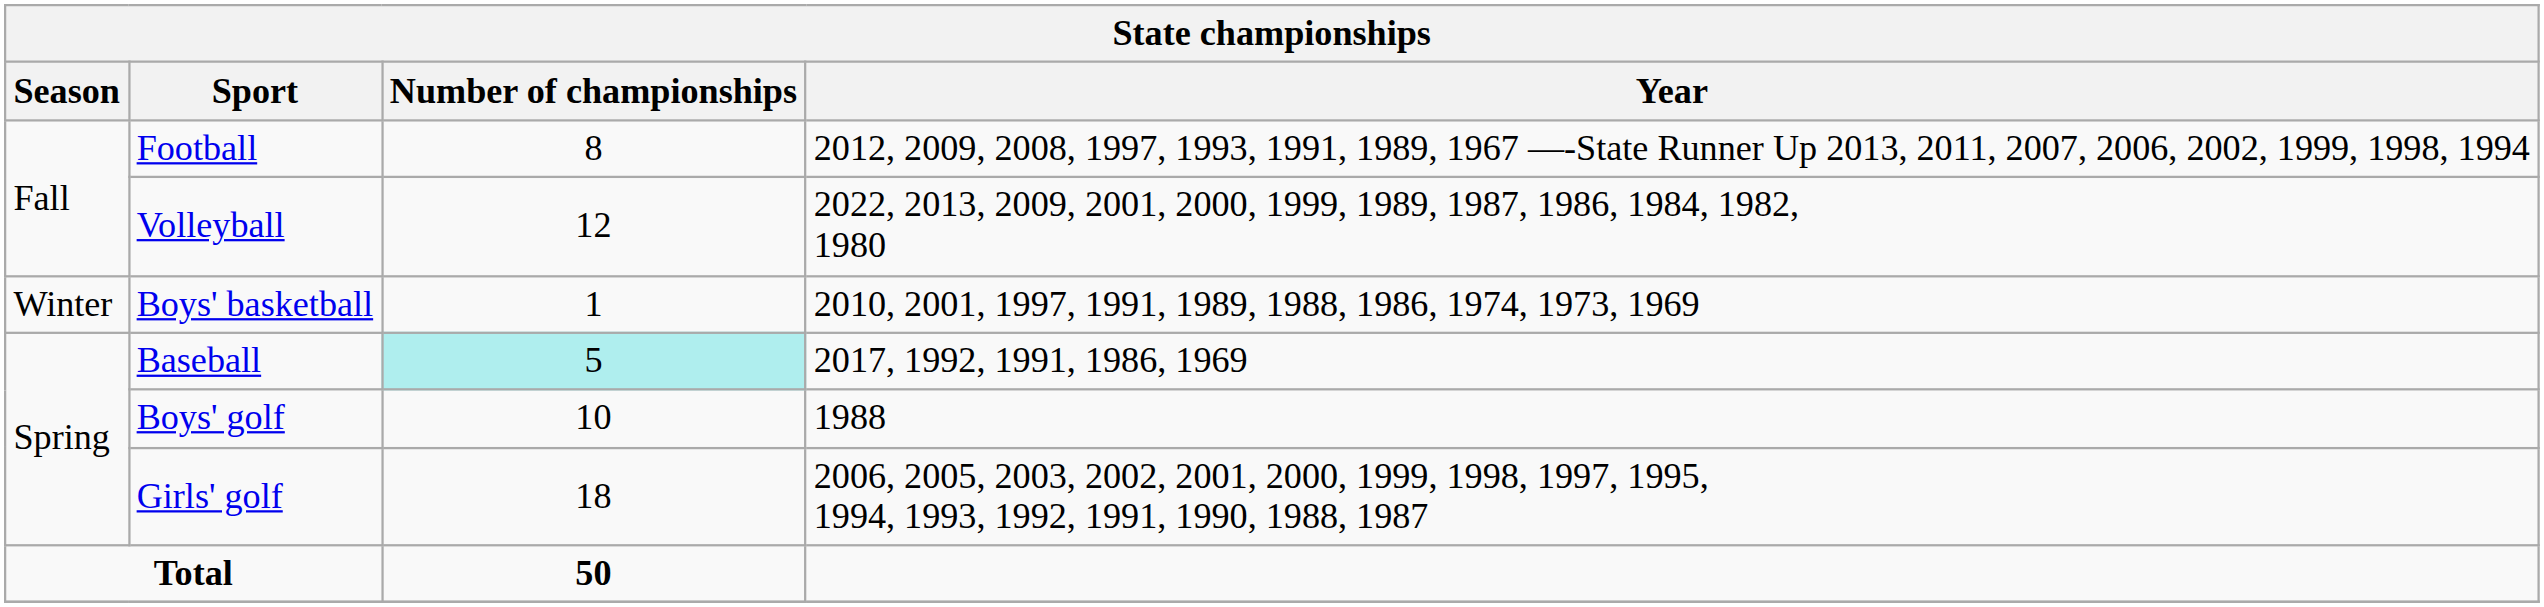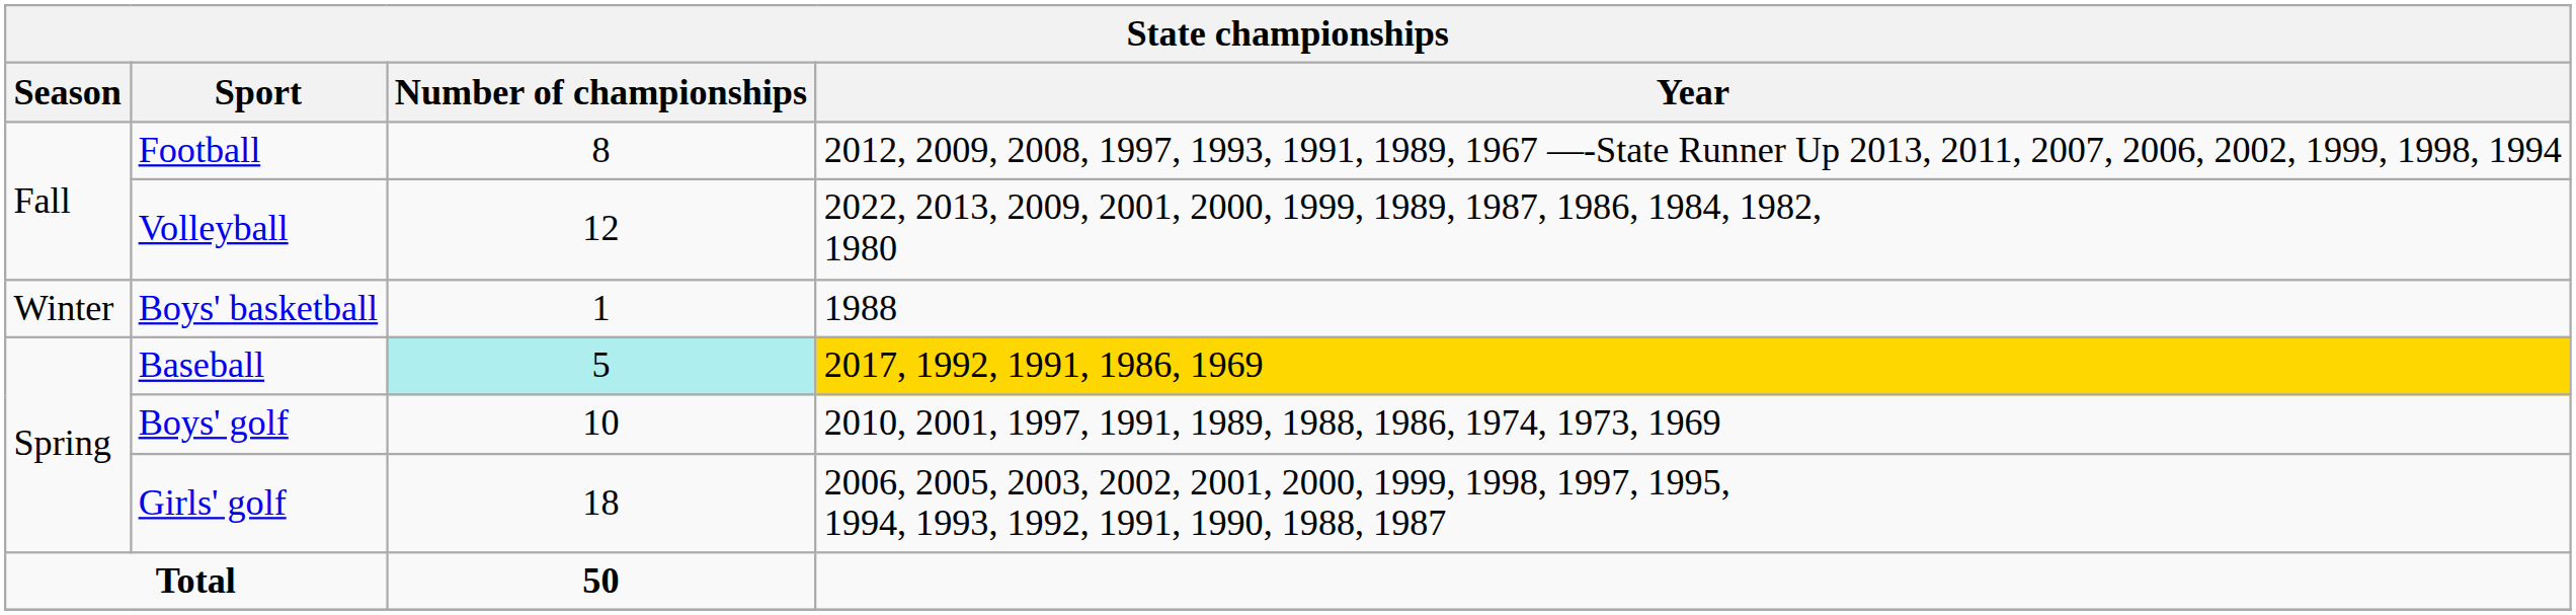 <table class="wikitable">
 <tr>
 <th colspan="4">State championships</th>
 </tr>
 <tr>
 <th>Season</th>
 <th>Sport</th>
 <th>Number of championships</th>
 <th>Year</th>
 </tr>
 <tr>
 <td rowspan="2">Fall</td>
 <td><a href='#'>Football</a></td>
 <td align="center">8</td>
 <td>2012, 2009, 2008, 1997, 1993, 1991, 1989, 1967   —-State Runner Up 2013, 2011, 2007, 2006, 2002, 1999, 1998, 1994</td>
 </tr>
 <tr>
 <td><a href='#'>Volleyball</a></td>
 <td align="center">12</td>
 <td>2022, 2013, 2009, 2001, 2000, 1999, 1989, 1987, 1986, 1984, 1982,<br> 1980</td>
 </tr>
 <tr>
 <td rowspan="1">Winter</td>
 <td><a href='#'>Boys' basketball</a></td>
 <td align="center">1</td>
-<td>2010, 2001, 1997, 1991, 1989, 1988, 1986, 1974, 1973, 1969</td>
+<td>1988</td>
 </tr>
 <tr>
 <td rowspan="3">Spring</td>
 <td><a href='#'>Baseball</a></td>
 <td align="center" style="background: paleturquoise;">5</td>
-<td>2017, 1992, 1991, 1986, 1969</td>
+<td style="background: gold;">2017, 1992, 1991, 1986, 1969</td>
 </tr>
 <tr>
 <td><a href='#'>Boys' golf</a></td>
 <td align="center">10</td>
-<td>1988</td>
+<td>2010, 2001, 1997, 1991, 1989, 1988, 1986, 1974, 1973, 1969</td>
 </tr>
 <tr>
 <td><a href='#'>Girls' golf</a></td>
 <td align="center">18</td>
 <td>2006, 2005, 2003, 2002, 2001, 2000, 1999, 1998, 1997, 1995,<br> 1994, 1993, 1992, 1991, 1990, 1988, 1987</td>
 </tr>
 <tr>
 <td align="center" colspan="2"><strong>Total</strong></td>
 <td align="center"><strong>50</strong></td>
 <td></td>
 </tr>
 <tr>
 </tr>
 </table>
